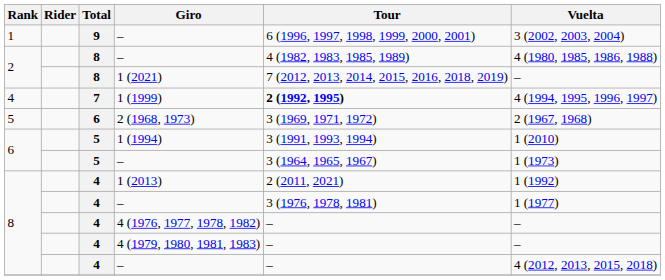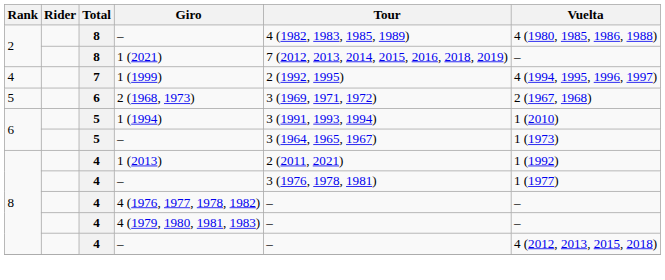 <table class="wikitable sortable">
 <tr>
 <th>Rank</th>
 <th>Rider</th>
 <th>Total</th>
 <th>Giro</th>
 <th>Tour</th>
 <th>Vuelta</th>
-</tr>
-<tr>
-<td>1</td>
-<td> </td>
-<th>9</th>
-<td>–</td>
-<td>6 (<a href='#'>1996</a>, <a href='#'>1997</a>, <a href='#'>1998</a>, <a href='#'>1999</a>, <a href='#'>2000</a>, <a href='#'>2001</a>)</td>
-<td>3 (<a href='#'>2002</a>, <a href='#'>2003</a>, <a href='#'>2004</a>)</td>
 </tr>
 <tr>
 <td rowspan=2>2</td>
 <td> </td>
 <th>8</th>
 <td>–</td>
 <td>4 (<a href='#'>1982</a>, <a href='#'>1983</a>, <a href='#'>1985</a>, <a href='#'>1989</a>)</td>
 <td>4 (<a href='#'>1980</a>, <a href='#'>1985</a>, <a href='#'>1986</a>, <a href='#'>1988</a>)</td>
 </tr>
 <tr>
 <td> <strong></strong></td>
 <th>8</th>
 <td>1 (<a href='#'>2021</a>)</td>
 <td>7 (<a href='#'>2012</a>, <a href='#'>2013</a>, <a href='#'>2014</a>, <a href='#'>2015</a>, <a href='#'>2016</a>, <a href='#'>2018</a>, <a href='#'>2019</a>)</td>
 <td>–</td>
 </tr>
 <tr>
 <td>4</td>
 <td> </td>
 <th>7</th>
 <td>1 (<a href='#'>1999</a>)</td>
-<td><strong>2 (<a href='#'>1992</a>, <a href='#'>1995</a>)</strong></td>
+<td>2 (<a href='#'>1992</a>, <a href='#'>1995</a>)</td>
 <td>4 (<a href='#'>1994</a>, <a href='#'>1995</a>, <a href='#'>1996</a>, <a href='#'>1997</a>)</td>
 </tr>
 <tr>
 <td>5</td>
 <td> </td>
 <th>6</th>
 <td>2 (<a href='#'>1968</a>, <a href='#'>1973</a>)</td>
 <td>3 (<a href='#'>1969</a>, <a href='#'>1971</a>, <a href='#'>1972</a>)</td>
 <td>2 (<a href='#'>1967</a>, <a href='#'>1968</a>)</td>
 </tr>
 <tr>
 <td rowspan=2>6</td>
 <td></td>
 <th>5</th>
 <td>1 (<a href='#'>1994</a>)</td>
 <td>3 (<a href='#'>1991</a>, <a href='#'>1993</a>, <a href='#'>1994</a>)</td>
 <td>1 (<a href='#'>2010</a>)</td>
 </tr>
 <tr>
 <td> </td>
 <th>5</th>
 <td>–</td>
 <td>3 (<a href='#'>1964</a>, <a href='#'>1965</a>, <a href='#'>1967</a>)</td>
 <td>1 (<a href='#'>1973</a>)</td>
 </tr>
 <tr>
 <td rowspan=5>8</td>
 <td> <strong></strong></td>
 <th>4</th>
 <td>1 (<a href='#'>2013</a>)</td>
 <td>2 (<a href='#'>2011</a>, <a href='#'>2021</a>)</td>
 <td>1 (<a href='#'>1992</a>)</td>
 </tr>
 <tr>
 <td> </td>
 <th>4</th>
 <td>–</td>
 <td>3 (<a href='#'>1976</a>, <a href='#'>1978</a>, <a href='#'>1981</a>)</td>
 <td>1 (<a href='#'>1977</a>)</td>
 </tr>
 <tr>
 <td> </td>
 <th>4</th>
 <td>4 (<a href='#'>1976</a>, <a href='#'>1977</a>, <a href='#'>1978</a>, <a href='#'>1982</a>)</td>
 <td>–</td>
 <td>–</td>
 </tr>
 <tr>
 <td> </td>
 <th>4</th>
 <td>4 (<a href='#'>1979</a>, <a href='#'>1980</a>, <a href='#'>1981</a>, <a href='#'>1983</a>)</td>
 <td>–</td>
 <td>–</td>
 </tr>
 <tr>
 <td> </td>
 <th>4</th>
 <td>–</td>
 <td>–</td>
 <td>4 (<a href='#'>2012</a>, <a href='#'>2013</a>, <a href='#'>2015</a>, <a href='#'>2018</a>)</td>
 </tr>
 <tr>
 </tr>
 </table>
